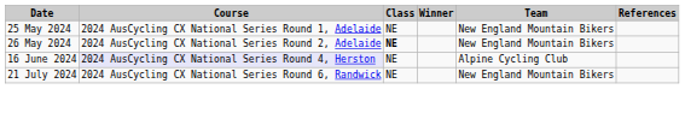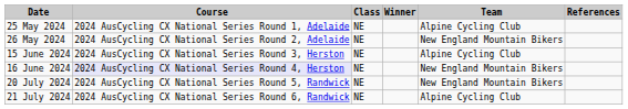 <table class="wikitable sortable alternance ">
 <tr>
 <th scope="col" style="background-color:#CCCCCC;">Date</th>
 <th scope="col" style="background-color:#CCCCCC;">Course</th>
 <th scope="col" style="background-color:#CCCCCC;">Class</th>
 <th scope="col" style="background-color:#CCCCCC;">Winner</th>
 <th scope="col" style="background-color:#CCCCCC;">Team</th>
 <th scope="col" style="background-color:#CCCCCC;">References</th>
 </tr>
 <tr>
 <td>25 May 2024</td>
 <td> 2024 AusCycling CX National Series Round 1, <a href='#'>Adelaide</a></td>
 <td>NE</td>
 <td></td>
-<td>New England Mountain Bikers</td>
+<td>Alpine Cycling Club</td>
 <td></td>
 </tr>
 <tr>
 <td>26 May 2024</td>
 <td> 2024 AusCycling CX National Series Round 2, <a href='#'>Adelaide</a></td>
-<td><strong>NE</strong></td>
+<td>NE</td>
 <td></td>
 <td>New England Mountain Bikers</td>
+<td></td>
+</tr>
+<tr>
+<td>15 June 2024</td>
+<td> 2024 AusCycling CX National Series Round 3, <a href='#'>Herston</a></td>
+<td>NE</td>
+<td></td>
+<td>Alpine Cycling Club</td>
 <td></td>
 </tr>
 <tr>
 <td>16 June 2024</td>
 <td style="background: lavender;"> 2024 AusCycling CX National Series Round 4, <a href='#'>Herston</a></td>
 <td>NE</td>
 <td></td>
-<td>Alpine Cycling Club</td>
+<td>New England Mountain Bikers</td>
+<td></td>
+</tr>
+<tr>
+<td>20 July 2024</td>
+<td> 2024 AusCycling CX National Series Round 5, <a href='#'>Randwick</a></td>
+<td>NE</td>
+<td></td>
+<td>New England Mountain Bikers</td>
 <td></td>
 </tr>
 <tr>
 <td>21 July 2024</td>
 <td> 2024 AusCycling CX National Series Round 6, <a href='#'>Randwick</a></td>
 <td>NE</td>
 <td></td>
-<td>New England Mountain Bikers</td>
+<td>Alpine Cycling Club</td>
 <td></td>
 </tr>
 </table>
